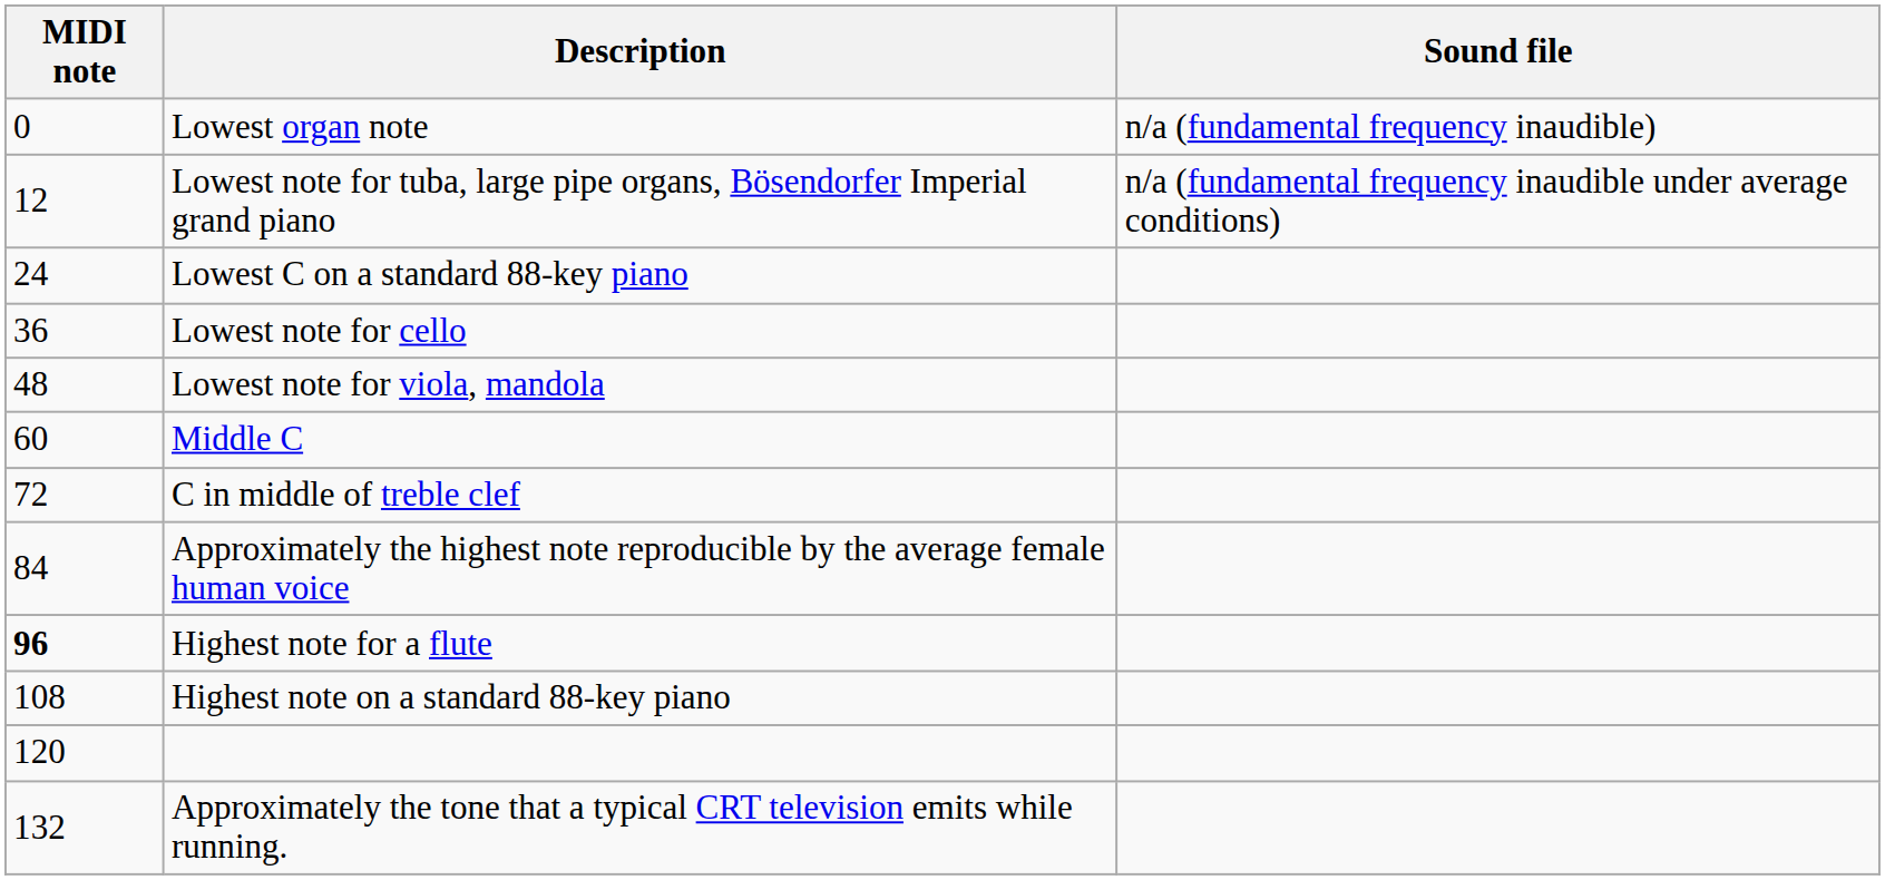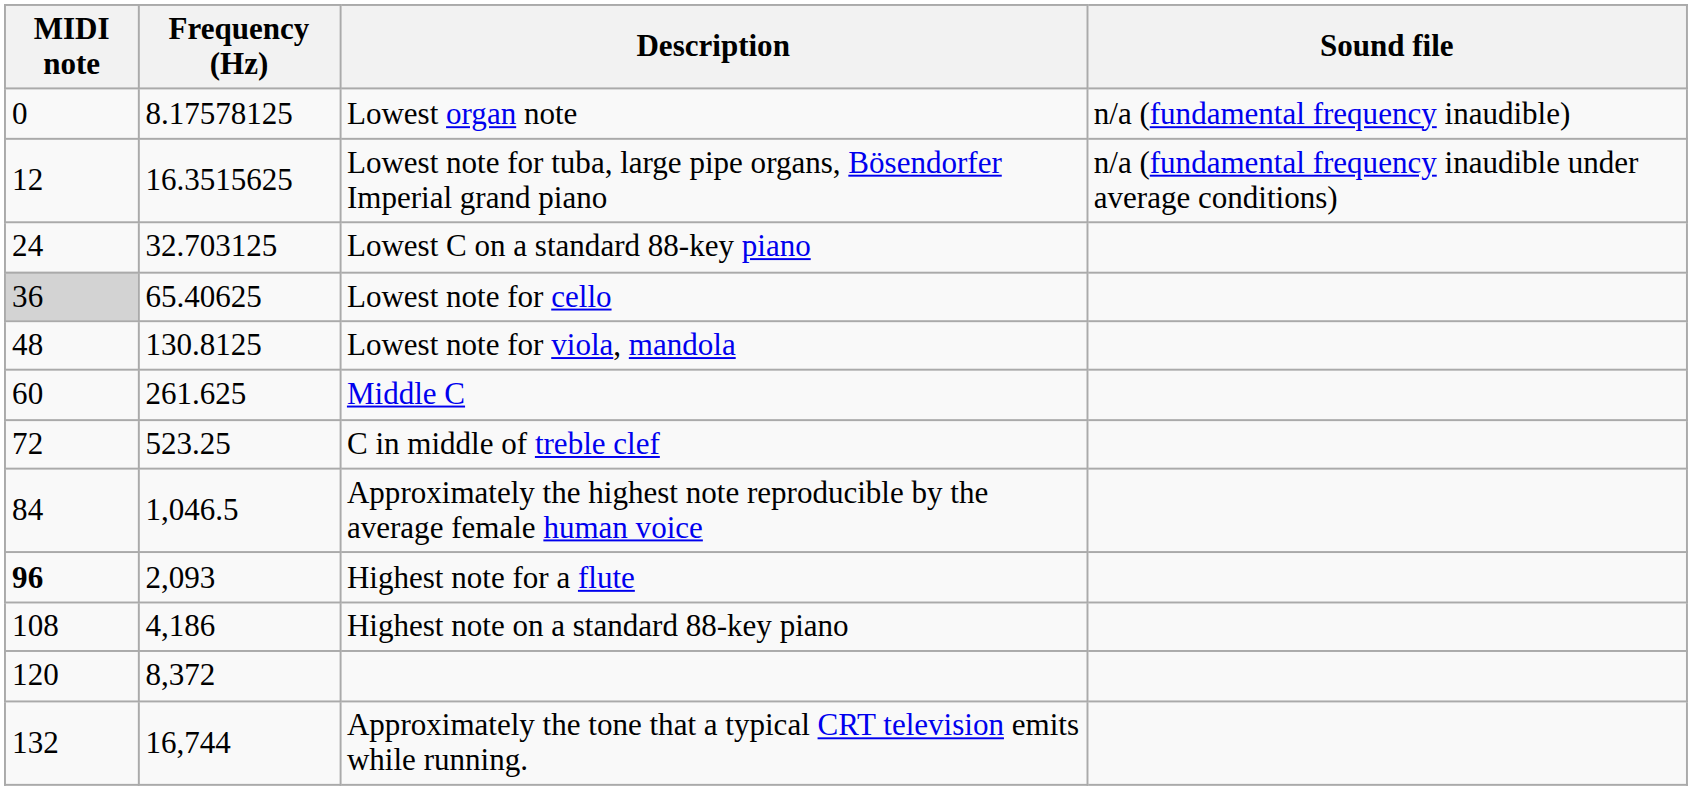 <table class="wikitable">
 <tr>
 <th>MIDI note</th>
+<th>Frequency (Hz)</th>
 <th>Description</th>
 <th>Sound file</th>
 </tr>
 <tr>
 <td>0</td>
+<td>8.17578125</td>
 <td>Lowest <a href='#'>organ</a> note</td>
 <td>n/a (<a href='#'>fundamental frequency</a> inaudible)</td>
 </tr>
 <tr>
 <td>12</td>
+<td>16.3515625</td>
 <td>Lowest note for tuba, large pipe organs, <a href='#'>Bösendorfer</a> Imperial grand piano</td>
 <td>n/a (<a href='#'>fundamental frequency</a> inaudible under average conditions)</td>
 </tr>
 <tr>
 <td>24</td>
+<td>32.703125</td>
 <td>Lowest C on a standard 88-key <a href='#'>piano</a></td>
 <td></td>
 </tr>
 <tr>
-<td>36</td>
+<td style="background: lightgrey;">36</td>
+<td>65.40625</td>
 <td>Lowest note for <a href='#'>cello</a></td>
 <td></td>
 </tr>
 <tr>
 <td>48</td>
+<td>130.8125</td>
 <td>Lowest note for <a href='#'>viola</a>, <a href='#'>mandola</a></td>
 <td></td>
 </tr>
 <tr>
 <td>60</td>
+<td>261.625</td>
 <td><a href='#'>Middle C</a></td>
 <td></td>
 </tr>
 <tr>
 <td>72</td>
+<td>523.25</td>
 <td>C in middle of <a href='#'>treble clef</a></td>
 <td></td>
 </tr>
 <tr>
 <td>84</td>
+<td>1,046.5</td>
 <td>Approximately the highest note reproducible by the average female <a href='#'>human voice</a></td>
 <td></td>
 </tr>
 <tr>
 <td><strong>96</strong></td>
+<td>2,093</td>
 <td>Highest note for a <a href='#'>flute</a></td>
 <td></td>
 </tr>
 <tr>
 <td>108</td>
+<td>4,186</td>
 <td>Highest note on a standard 88-key piano</td>
 <td></td>
 </tr>
 <tr>
 <td>120</td>
+<td>8,372</td>
 <td></td>
 <td></td>
 </tr>
 <tr>
 <td>132</td>
+<td>16,744</td>
 <td>Approximately the tone that a typical <a href='#'>CRT television</a> emits while running.</td>
 <td></td>
 </tr>
 </table>
